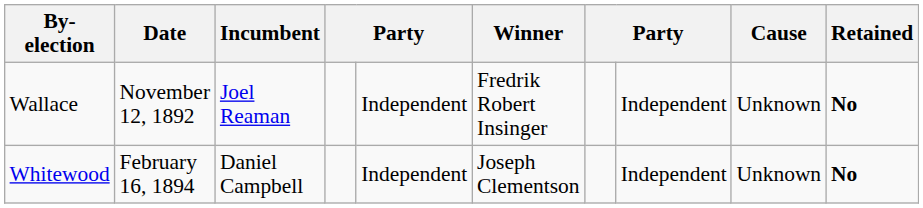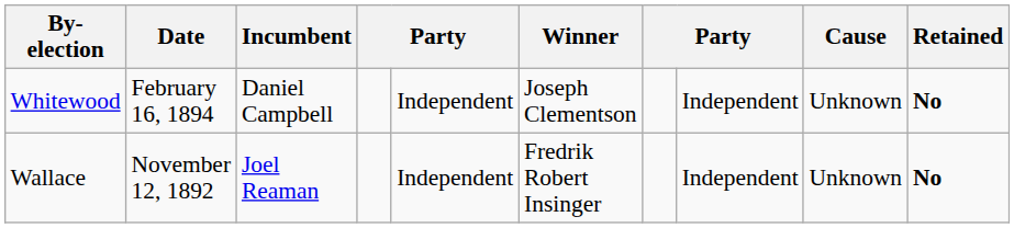 <table class=wikitable style="width:100%">
 <tr>
 <th>By-election</th>
 <th>Date</th>
 <th>Incumbent</th>
 <th colspan=2>Party</th>
 <th>Winner</th>
 <th colspan=2>Party</th>
 <th>Cause</th>
 <th>Retained</th>
+</tr>
+<tr>
+<td><a href='#'>Whitewood</a></td>
+<td>February 16, 1894</td>
+<td>Daniel Campbell</td>
+<td>    </td>
+<td>Independent</td>
+<td>Joseph Clementson</td>
+<td>    </td>
+<td>Independent</td>
+<td>Unknown</td>
+<td><strong>No</strong></td>
 </tr>
 <tr>
 <td>Wallace</td>
 <td>November 12, 1892</td>
 <td><a href='#'>Joel Reaman</a></td>
 <td>    </td>
 <td>Independent</td>
 <td>Fredrik Robert Insinger</td>
 <td>    </td>
 <td>Independent</td>
 <td>Unknown</td>
 <td><strong>No</strong></td>
 </tr>
-<tr>
-<td><a href='#'>Whitewood</a></td>
-<td>February 16, 1894</td>
-<td>Daniel Campbell</td>
-<td>    </td>
-<td>Independent</td>
-<td>Joseph Clementson</td>
-<td>    </td>
-<td>Independent</td>
-<td>Unknown</td>
-<td><strong>No</strong></td>
-</tr>
 </table>
